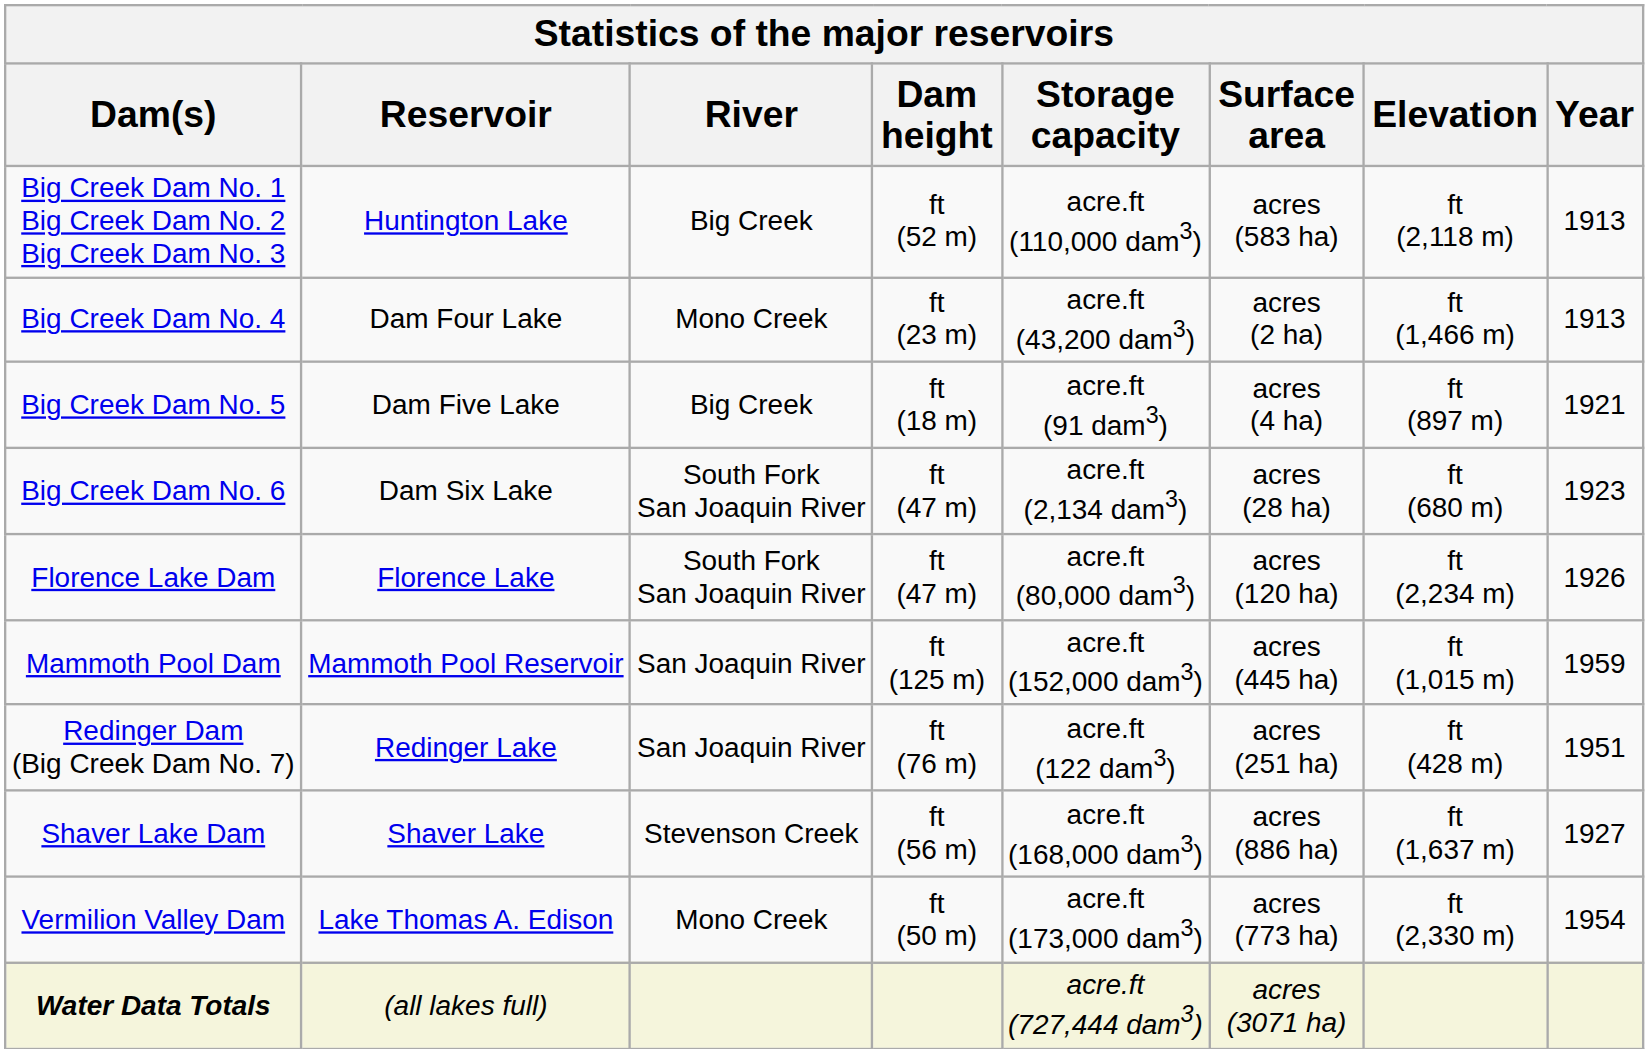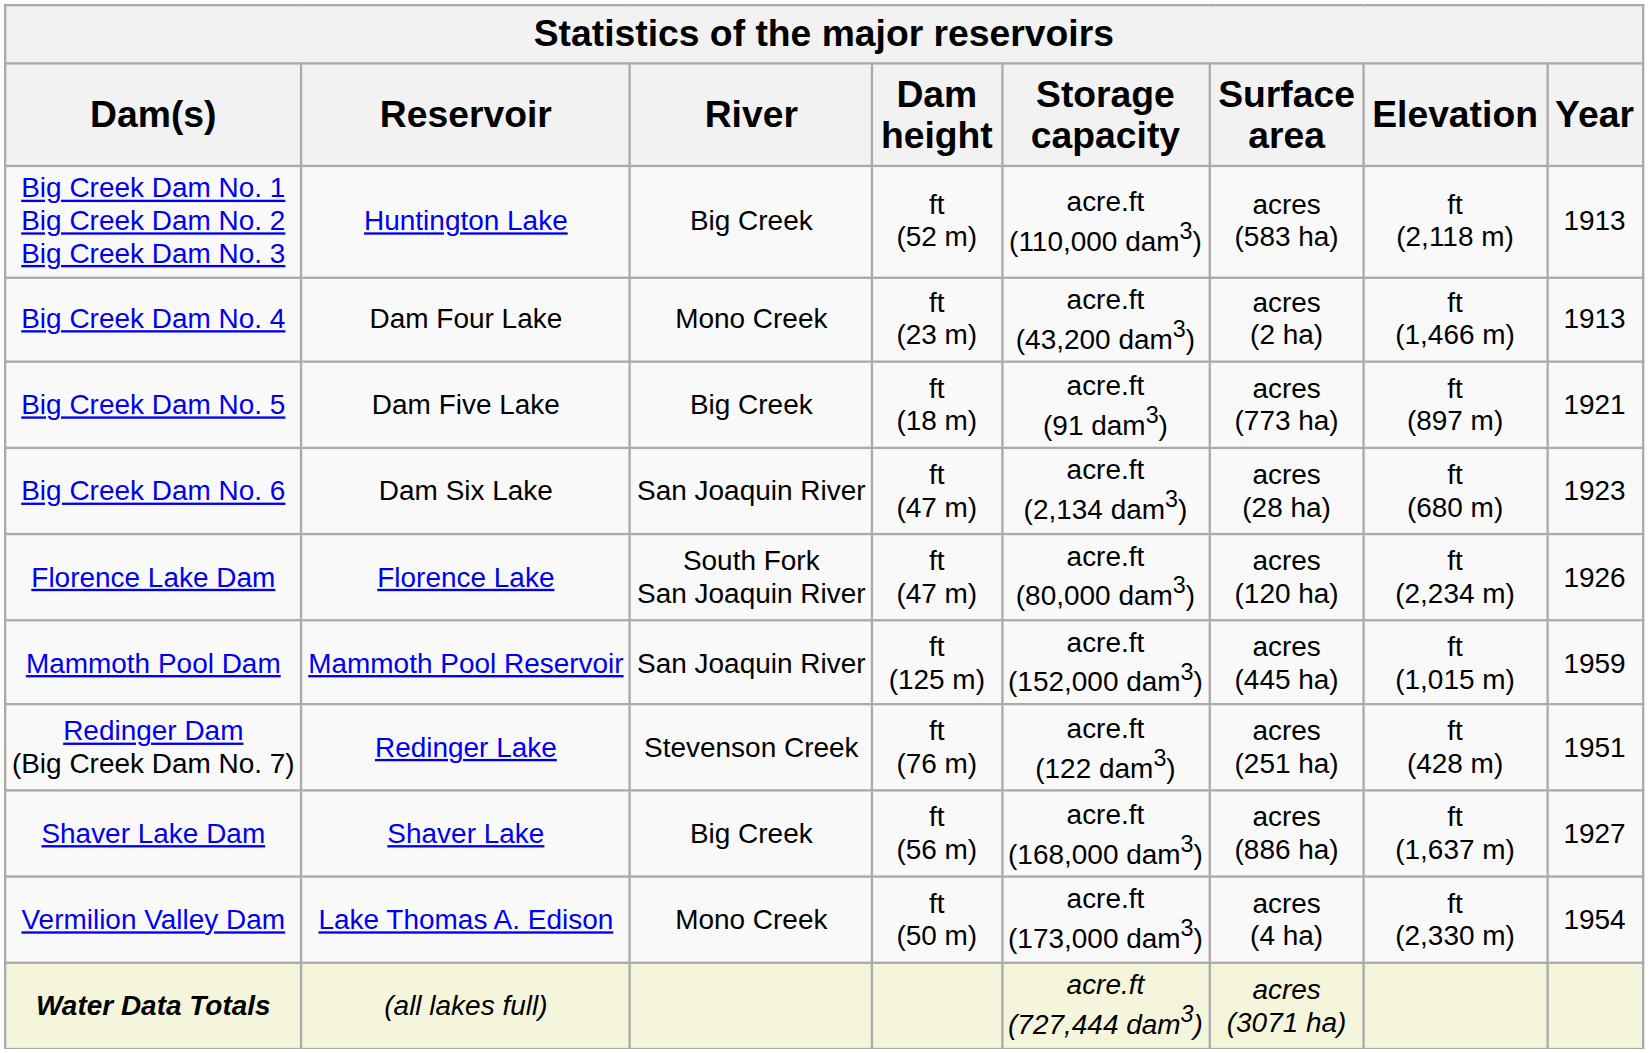 <table class="wikitable sortable" border="1">
 <tr>
 <th colspan="9">Statistics of the major reservoirs</th>
 </tr>
 <tr>
 <th>Dam(s)</th>
 <th>Reservoir</th>
 <th>River</th>
 <th>Dam<br>height</th>
 <th>Storage<br>capacity</th>
 <th>Surface<br>area</th>
 <th>Elevation</th>
 <th>Year</th>
 </tr>
 <tr style="font-size:9pt; text-align:center;">
 <td><a href='#'>Big Creek Dam No. 1</a><br><a href='#'>Big Creek Dam No. 2</a><br><a href='#'>Big Creek Dam No. 3</a></td>
 <td><a href='#'>Huntington Lake</a></td>
 <td>Big Creek</td>
 <td> ft<br>(52 m)</td>
 <td> acre.ft<br>(110,000 dam<sup>3</sup>)</td>
 <td> acres<br>(583 ha)</td>
 <td> ft<br>(2,118 m)</td>
 <td>1913</td>
 </tr>
 <tr style="font-size:9pt; text-align:center;">
 <td><a href='#'>Big Creek Dam No. 4</a></td>
 <td>Dam Four Lake</td>
 <td>Mono Creek</td>
 <td> ft<br>(23 m)</td>
 <td> acre.ft<br>(43,200 dam<sup>3</sup>)</td>
 <td> acres<br>(2 ha)</td>
 <td> ft<br>(1,466 m)</td>
 <td>1913</td>
 </tr>
 <tr style="font-size:9pt; text-align:center;">
 <td><a href='#'>Big Creek Dam No. 5</a></td>
 <td>Dam Five Lake</td>
 <td>Big Creek</td>
 <td> ft<br>(18 m)</td>
 <td> acre.ft<br>(91 dam<sup>3</sup>)</td>
-<td> acres<br>(4 ha)</td>
+<td> acres<br>(773 ha)</td>
 <td> ft<br>(897 m)</td>
 <td>1921</td>
 </tr>
 <tr style="font-size:9pt; text-align:center;">
 <td><a href='#'>Big Creek Dam No. 6</a></td>
 <td>Dam Six Lake</td>
-<td>South Fork<br>San Joaquin River</td>
+<td>San Joaquin River</td>
 <td> ft<br>(47 m)</td>
 <td> acre.ft<br>(2,134 dam<sup>3</sup>)</td>
 <td> acres<br>(28 ha)</td>
 <td> ft<br>(680 m)</td>
 <td>1923</td>
 </tr>
 <tr style="font-size:9pt; text-align:center;">
 <td><a href='#'>Florence Lake Dam</a></td>
 <td><a href='#'>Florence Lake</a></td>
 <td>South Fork<br>San Joaquin River</td>
 <td> ft<br>(47 m)</td>
 <td> acre.ft<br>(80,000 dam<sup>3</sup>)</td>
 <td> acres<br>(120 ha)</td>
 <td> ft<br>(2,234 m)</td>
 <td>1926</td>
 </tr>
 <tr style="font-size:9pt; text-align:center;">
 <td><a href='#'>Mammoth Pool Dam</a></td>
 <td><a href='#'>Mammoth Pool Reservoir</a></td>
 <td>San Joaquin River</td>
 <td> ft<br>(125 m)</td>
 <td> acre.ft<br>(152,000 dam<sup>3</sup>)</td>
 <td> acres<br>(445 ha)</td>
 <td> ft<br>(1,015 m)</td>
 <td>1959</td>
 </tr>
 <tr style="font-size:9pt; text-align:center;">
 <td><a href='#'>Redinger Dam</a><br>(Big Creek Dam No. 7)</td>
 <td><a href='#'>Redinger Lake</a></td>
-<td>San Joaquin River</td>
+<td>Stevenson Creek</td>
 <td> ft<br>(76 m)</td>
 <td> acre.ft<br>(122 dam<sup>3</sup>)</td>
 <td> acres<br>(251 ha)</td>
 <td> ft<br>(428 m)</td>
 <td>1951</td>
 </tr>
 <tr style="font-size:9pt; text-align:center;">
 <td><a href='#'>Shaver Lake Dam</a></td>
 <td><a href='#'>Shaver Lake</a></td>
-<td>Stevenson Creek</td>
+<td>Big Creek</td>
 <td> ft<br>(56 m)</td>
 <td> acre.ft<br>(168,000 dam<sup>3</sup>)</td>
 <td> acres<br>(886 ha)</td>
 <td> ft<br>(1,637 m)</td>
 <td>1927</td>
 </tr>
 <tr style="font-size:9pt; text-align:center;">
 <td><a href='#'>Vermilion Valley Dam</a></td>
 <td><a href='#'>Lake Thomas A. Edison</a></td>
 <td>Mono Creek</td>
 <td> ft<br>(50 m)</td>
 <td> acre.ft<br>(173,000 dam<sup>3</sup>)</td>
-<td> acres<br>(773 ha)</td>
+<td> acres<br>(4 ha)</td>
 <td> ft<br>(2,330 m)</td>
 <td>1954</td>
 </tr>
 <tr style="font-size:9pt; text-align:center;">
 <td bgcolor="#F5F5DC"><strong><em>Water Data Totals</em></strong></td>
 <td bgcolor="#F5F5DC"><em>(all lakes full)</em></td>
 <td bgcolor="#F5F5DC"></td>
 <td bgcolor="#F5F5DC"></td>
 <td bgcolor="#F5F5DC"><em> acre.ft<br>(727,444 dam<sup>3</sup>)</em></td>
 <td bgcolor="#F5F5DC"><em> acres<br>(3071 ha)</em></td>
 <td bgcolor="#F5F5DC"></td>
 <td bgcolor="#F5F5DC"></td>
 </tr>
 </table>
